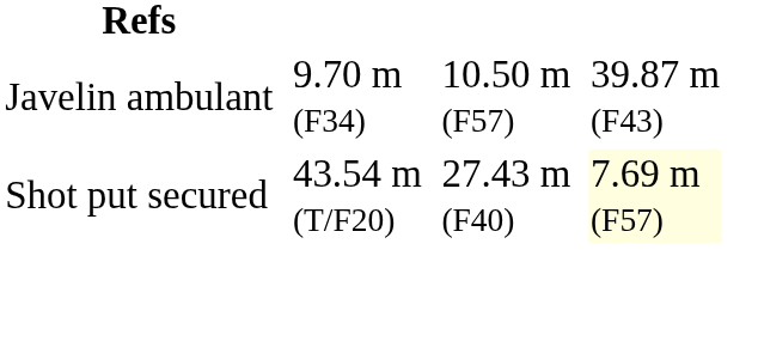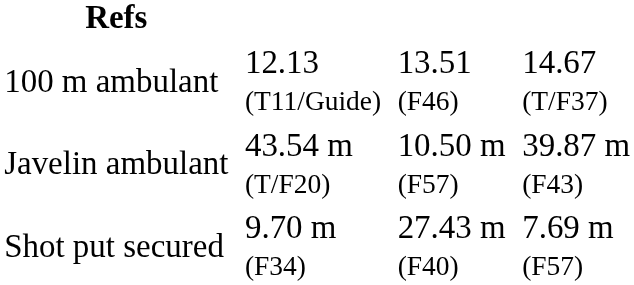 <table>
 <tr>
 <th>Refs</th>
 </tr>
 <tr>
+<td>100 m ambulant</td>
+<td></td>
+<td>12.13 <small><br>(T11/Guide)</small></td>
+<td></td>
+<td>13.51 <small><br>(F46)</small></td>
+<td></td>
+<td>14.67 <small><br>(T/F37)</small></td>
+<td align=center></td>
+</tr>
+<tr>
 <td>Javelin ambulant</td>
 <td></td>
-<td>9.70 m <small><br>(F34)</small></td>
+<td>43.54 m <small><br>(T/F20)</small></td>
 <td></td>
 <td>10.50 m <small><br>(F57)</small></td>
 <td></td>
 <td>39.87 m <small><br>(F43)</small></td>
 <td align=center></td>
 </tr>
 <tr>
 <td>Shot put secured</td>
 <td></td>
-<td>43.54 m <small><br>(T/F20)</small></td>
+<td>9.70 m <small><br>(F34)</small></td>
 <td></td>
 <td>27.43 m <small><br>(F40)</small></td>
 <td></td>
-<td style="background: lightyellow;">7.69 m <small><br>(F57)</small></td>
+<td>7.69 m <small><br>(F57)</small></td>
 <td align=center></td>
 </tr>
 </table>
